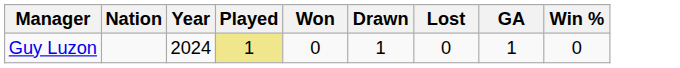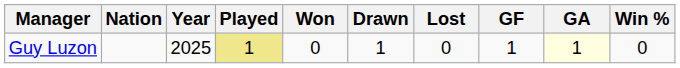 <table class="wikitable sortable" style="font-size:100%; text-align:center">
 <tr>
 <th>Manager</th>
 <th>Nation</th>
 <th>Year</th>
 <th width=50px>Played</th>
 <th width=50px>Won</th>
 <th width=50px>Drawn</th>
 <th width=50px>Lost</th>
+<th width=50px>GF</th>
 <th width=50px>GA</th>
 <th width=50px>Win %</th>
 </tr>
 <tr>
 <td style="text-align: left;"><a href='#'>Guy Luzon</a></td>
 <td></td>
-<td>2024</td>
+<td>2025</td>
 <td style="background: khaki;">1</td>
 <td>0</td>
 <td>1</td>
 <td>0</td>
 <td>1</td>
+<td style="background: lightyellow;">1</td>
 <td>0</td>
 </tr>
 </table>
